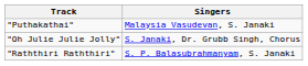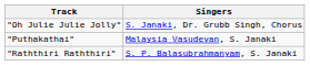 <table class="wikitable sortable" style="font-size:95%;">
 <tr>
 <th>Track</th>
 <th>Singers</th>
 </tr>
 <tr>
+<td>"Oh Julie Julie Jolly"</td>
+<td><a href='#'>S. Janaki</a>, Dr. Grubb Singh, Chorus</td>
+</tr>
+<tr>
 <td>"Puthakathai"</td>
 <td><a href='#'>Malaysia Vasudevan</a>, S. Janaki</td>
-</tr>
-<tr>
-<td>"Oh Julie Julie Jolly"</td>
-<td><a href='#'>S. Janaki</a>, Dr. Grubb Singh, Chorus</td>
 </tr>
 <tr>
 <td>"Raththiri Raththiri"</td>
 <td><a href='#'>S. P. Balasubrahmanyam</a>, S. Janaki</td>
 </tr>
 </table>
